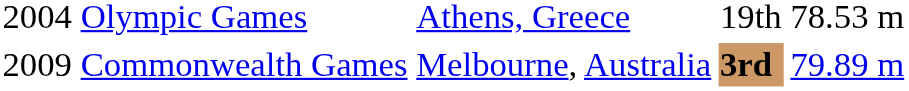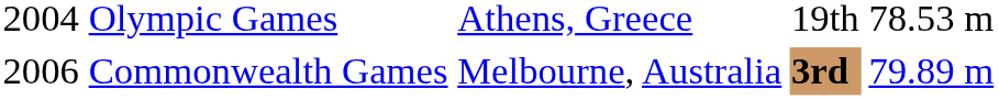 <table>
 <tr>
 <td>2004</td>
 <td><a href='#'>Olympic Games</a></td>
 <td><a href='#'>Athens, Greece</a></td>
 <td>19th</td>
 <td>78.53 m</td>
 </tr>
 <tr>
-<td>2009</td>
+<td>2006</td>
 <td><a href='#'>Commonwealth Games</a></td>
 <td><a href='#'>Melbourne</a>, <a href='#'>Australia</a></td>
 <td bgcolor=cc9966><strong>3rd</strong></td>
 <td><a href='#'>79.89 m</a></td>
 </tr>
 </table>
